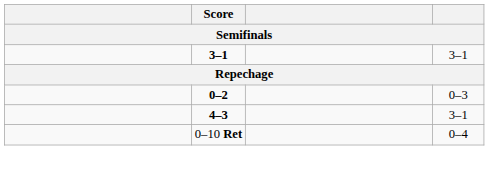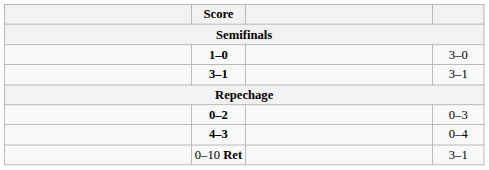 <table class="wikitable" style="text-align: left; ">
 <tr>
 <th align="right" width="270"></th>
 <th width="65">Score</th>
 <th align="left" width="270"></th>
 <th width="65"></th>
 </tr>
 <tr>
 <th colspan=4>Semifinals</th>
+</tr>
+<tr>
+<td><strong></strong></td>
+<td align="center"><strong>1–0</strong></td>
+<td></td>
+<td align=center>3–0 <strong></strong></td>
 </tr>
 <tr>
 <td><strong></strong></td>
 <td align="center"><strong>3–1</strong></td>
 <td></td>
 <td align=center>3–1 <strong></strong></td>
 </tr>
 <tr>
 <th colspan=4>Repechage</th>
 </tr>
 <tr>
 <td></td>
 <td align="center"><strong>0–2</strong></td>
 <td><strong></strong></td>
 <td align=center>0–3 <strong></strong></td>
 </tr>
 <tr>
 <td><strong></strong></td>
 <td align="center"><strong>4–3</strong></td>
 <td></td>
-<td align=center>3–1 <strong></strong></td>
+<td align=center>0–4 <strong></strong></td>
 </tr>
 <tr>
 <td></td>
 <td align="center">0–10 <strong>Ret</strong></td>
 <td><strong></strong></td>
-<td align=center>0–4 <strong></strong></td>
+<td align=center>3–1 <strong></strong></td>
 </tr>
 </table>
